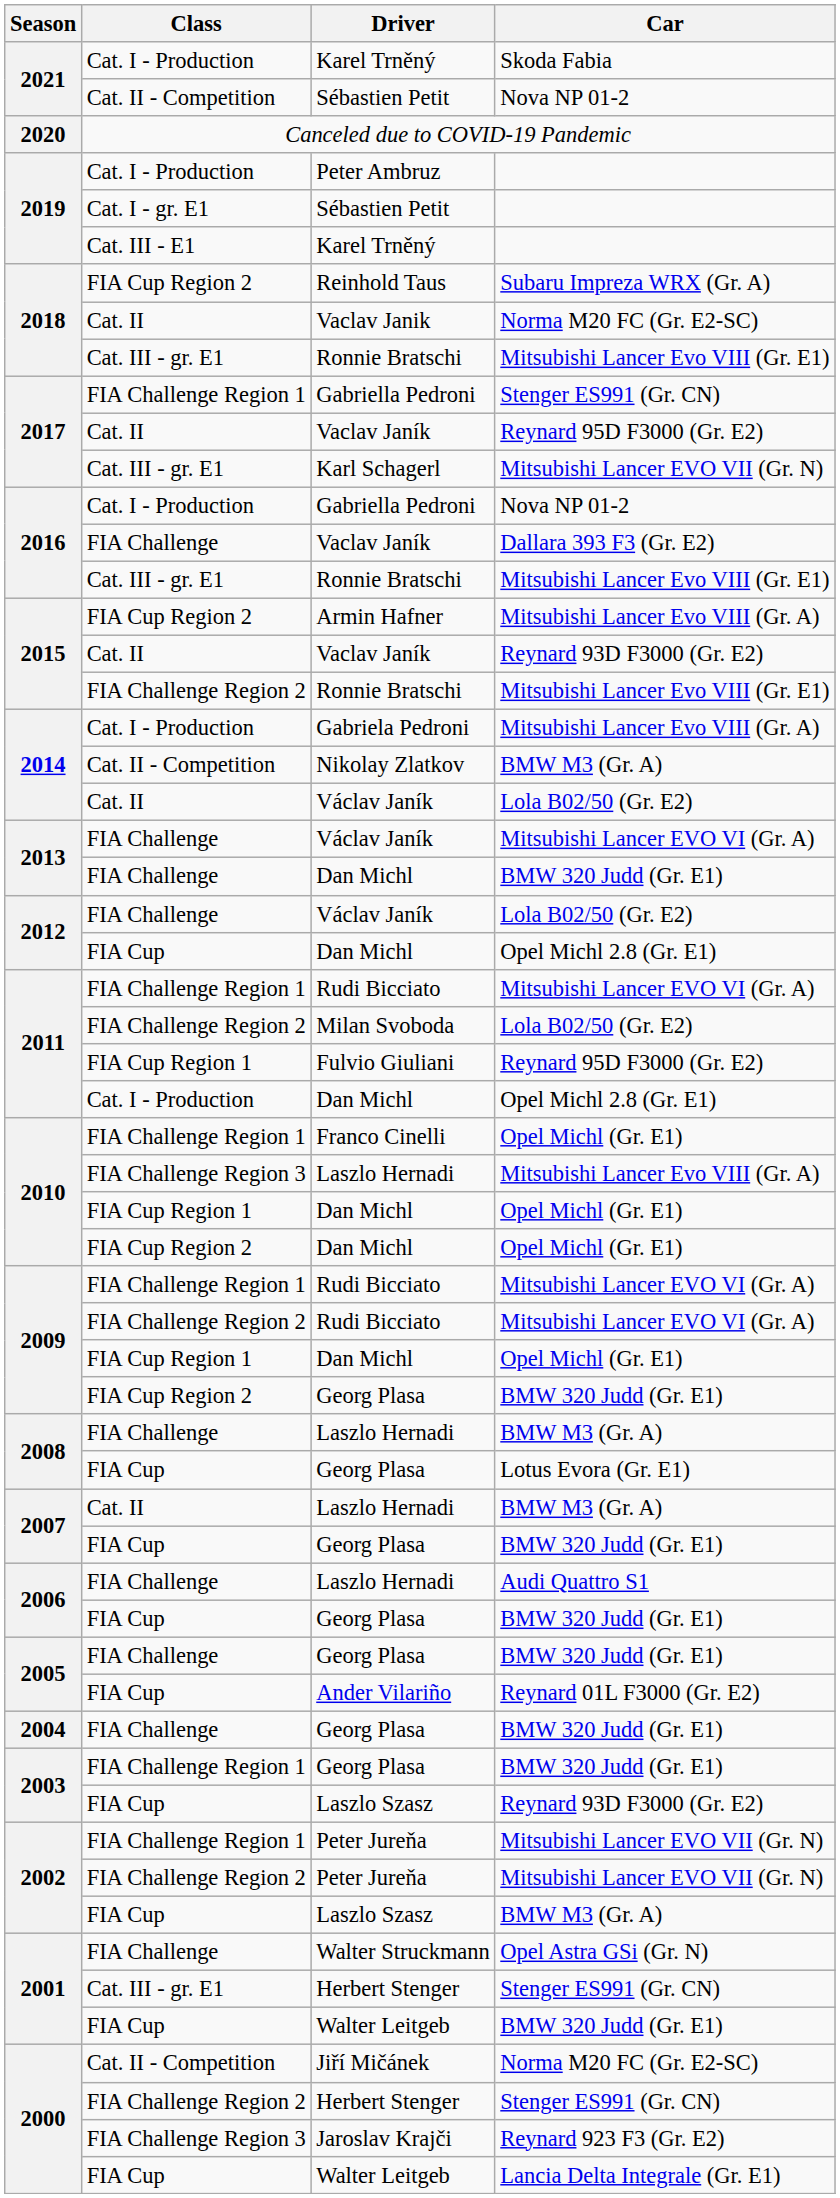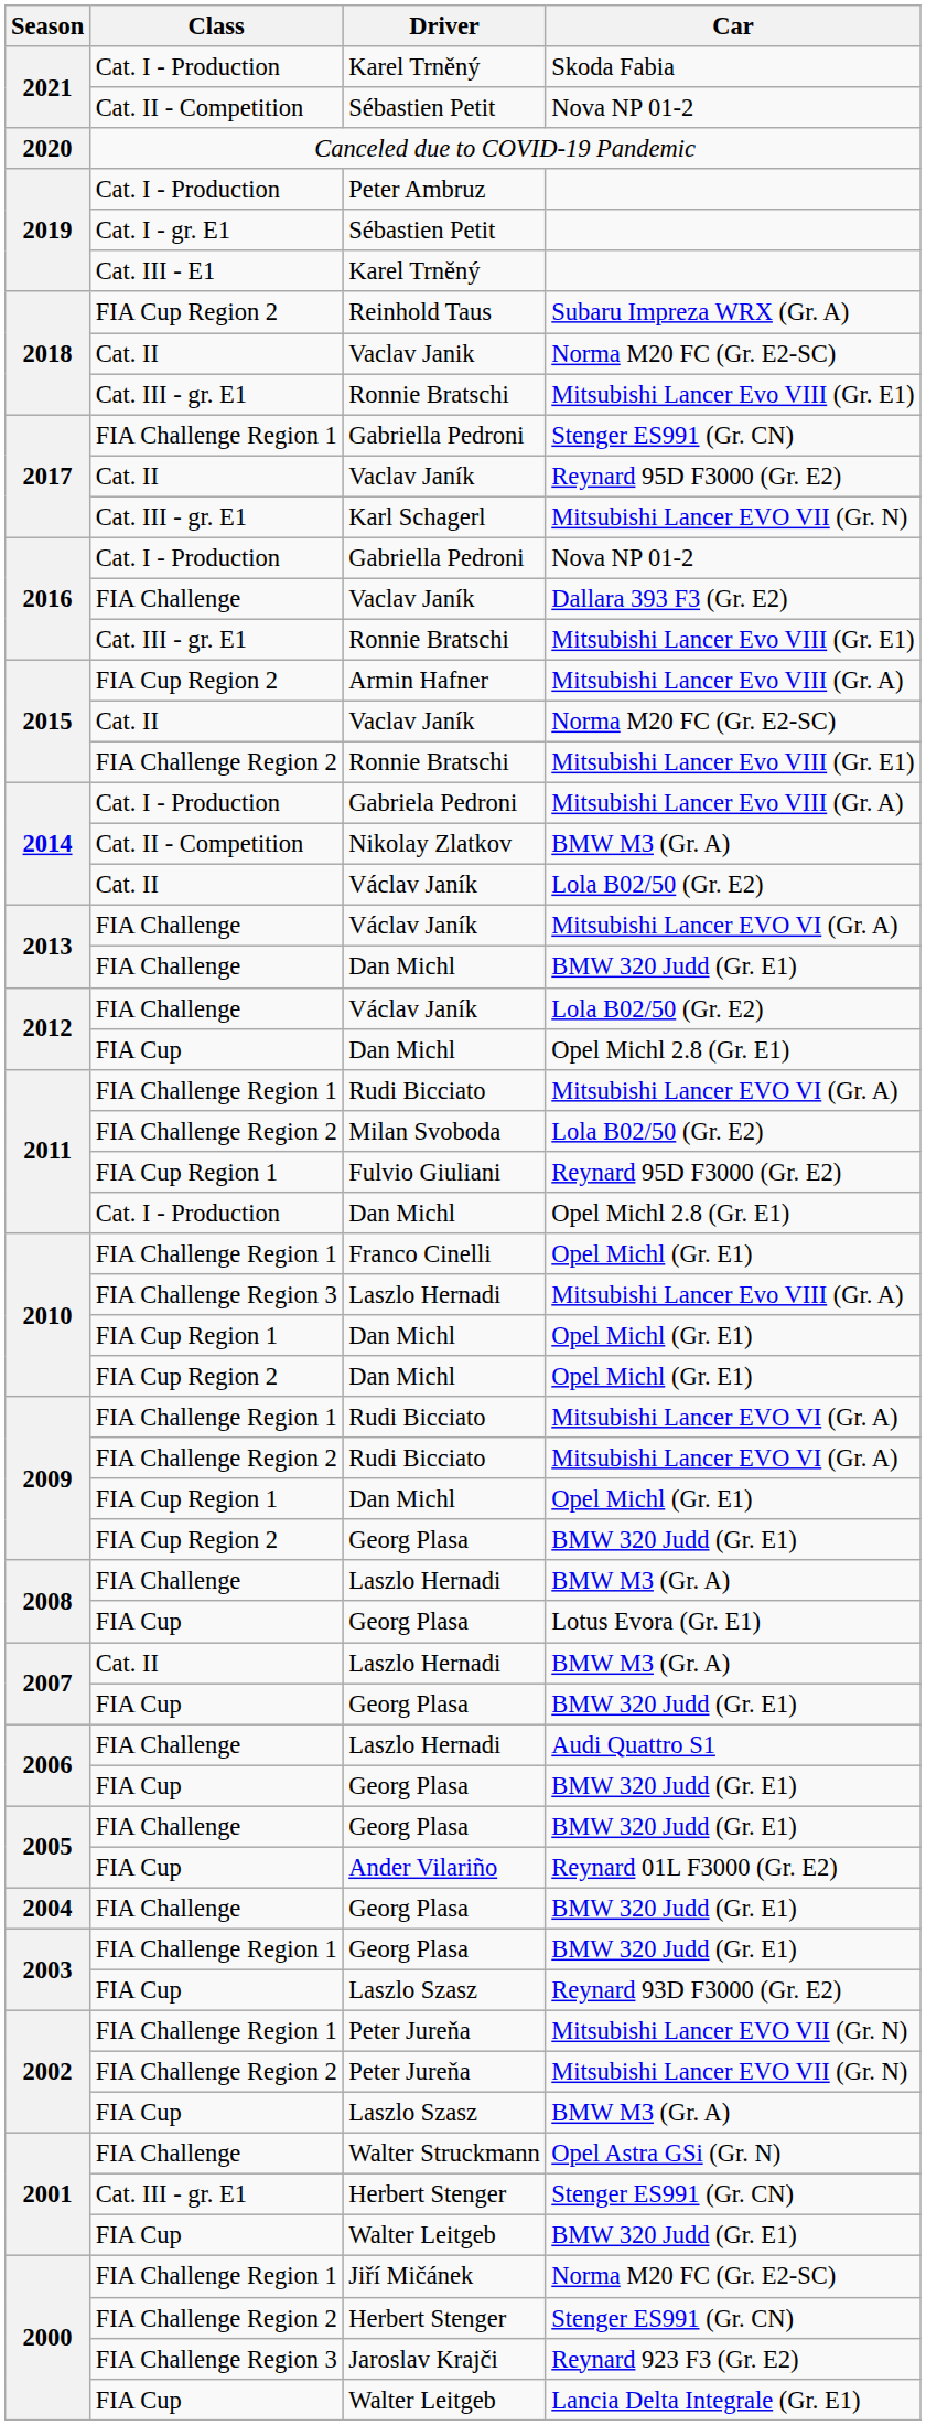 <table class="wikitable" style="font-size:95%">
 <tr>
 <th>Season</th>
 <th>Class</th>
 <th>Driver</th>
 <th>Car</th>
 </tr>
 <tr>
 <th rowspan="2">2021</th>
 <td>Cat. I - Production</td>
 <td> Karel Trněný</td>
 <td>Skoda Fabia</td>
 </tr>
 <tr>
 <td>Cat. II - Competition</td>
 <td> Sébastien Petit</td>
 <td>Nova NP 01-2</td>
 </tr>
 <tr>
 <th>2020</th>
 <td colspan=3 align=center><em>Canceled due to COVID-19 Pandemic</em></td>
 </tr>
 <tr>
 <th rowspan="3">2019</th>
 <td>Cat. I - Production</td>
 <td> Peter Ambruz</td>
 <td></td>
 </tr>
 <tr>
 <td>Cat. I - gr. E1</td>
 <td> Sébastien Petit</td>
 <td></td>
 </tr>
 <tr>
 <td>Cat. III - E1</td>
 <td> Karel Trněný</td>
 <td></td>
 </tr>
 <tr>
 <th rowspan="3">2018</th>
 <td>FIA Cup Region 2</td>
 <td> Reinhold Taus</td>
 <td><a href='#'>Subaru Impreza WRX</a> (Gr. A)</td>
 </tr>
 <tr>
 <td>Cat. II</td>
 <td> Vaclav Janik</td>
 <td><a href='#'>Norma</a> M20 FC (Gr. E2-SC)</td>
 </tr>
 <tr>
 <td>Cat. III - gr. E1</td>
 <td> Ronnie Bratschi</td>
 <td><a href='#'>Mitsubishi Lancer Evo VIII</a> (Gr. E1)</td>
 </tr>
 <tr>
 <th rowspan="3">2017</th>
 <td>FIA Challenge Region 1</td>
 <td> Gabriella Pedroni</td>
 <td><a href='#'>Stenger ES991</a> (Gr. CN)</td>
 </tr>
 <tr>
 <td>Cat. II</td>
 <td> Vaclav Janík</td>
 <td><a href='#'>Reynard</a> 95D F3000 (Gr. E2)</td>
 </tr>
 <tr>
 <td>Cat. III - gr. E1</td>
 <td> Karl Schagerl</td>
 <td><a href='#'>Mitsubishi Lancer EVO VII</a> (Gr. N)</td>
 </tr>
 <tr>
 <th rowspan="3">2016</th>
 <td>Cat. I - Production</td>
 <td> Gabriella Pedroni</td>
 <td>Nova NP 01-2</td>
 </tr>
 <tr>
 <td>FIA Challenge</td>
 <td> Vaclav Janík</td>
 <td><a href='#'>Dallara 393 F3</a> (Gr. E2)</td>
 </tr>
 <tr>
 <td>Cat. III - gr. E1</td>
 <td> Ronnie Bratschi</td>
 <td><a href='#'>Mitsubishi Lancer Evo VIII</a> (Gr. E1)</td>
 </tr>
 <tr>
 <th rowspan="3">2015</th>
 <td>FIA Cup Region 2</td>
 <td> Armin Hafner</td>
 <td><a href='#'>Mitsubishi Lancer Evo VIII</a> (Gr. A)</td>
 </tr>
 <tr>
 <td>Cat. II</td>
 <td> Vaclav Janík</td>
-<td><a href='#'>Reynard</a> 93D F3000 (Gr. E2)</td>
+<td><a href='#'>Norma</a> M20 FC (Gr. E2-SC)</td>
 </tr>
 <tr>
 <td>FIA Challenge Region 2</td>
 <td> Ronnie Bratschi</td>
 <td><a href='#'>Mitsubishi Lancer Evo VIII</a> (Gr. E1)</td>
 </tr>
 <tr>
 <th rowspan=3><a href='#'>2014</a></th>
 <td>Cat. I - Production</td>
 <td> Gabriela Pedroni</td>
 <td><a href='#'>Mitsubishi Lancer Evo VIII</a> (Gr. A)</td>
 </tr>
 <tr>
 <td>Cat. II - Competition</td>
 <td> Nikolay Zlatkov</td>
 <td><a href='#'>BMW M3</a> (Gr. A)</td>
 </tr>
 <tr>
 <td>Cat. II</td>
 <td> Václav Janík</td>
 <td><a href='#'>Lola B02/50</a> (Gr. E2)</td>
 </tr>
 <tr>
 <th rowspan="2">2013</th>
 <td>FIA Challenge</td>
 <td> Václav Janík</td>
 <td><a href='#'>Mitsubishi Lancer EVO VI</a> (Gr. A)</td>
 </tr>
 <tr>
 <td>FIA Challenge</td>
 <td> Dan Michl</td>
 <td><a href='#'>BMW 320 Judd</a> (Gr. E1)</td>
 </tr>
 <tr>
 <th rowspan="2">2012</th>
 <td>FIA Challenge</td>
 <td> Václav Janík</td>
 <td><a href='#'>Lola B02/50</a> (Gr. E2)</td>
 </tr>
 <tr>
 <td>FIA Cup</td>
 <td> Dan Michl</td>
 <td>Opel Michl 2.8 (Gr. E1)</td>
 </tr>
 <tr>
 <th rowspan="4">2011</th>
 <td>FIA Challenge Region 1</td>
 <td> Rudi Bicciato</td>
 <td><a href='#'>Mitsubishi Lancer EVO VI</a> (Gr. A)</td>
 </tr>
 <tr>
 <td>FIA Challenge Region 2</td>
 <td> Milan Svoboda</td>
 <td><a href='#'>Lola B02/50</a> (Gr. E2)</td>
 </tr>
 <tr>
 <td>FIA Cup Region 1</td>
 <td> Fulvio Giuliani</td>
 <td><a href='#'>Reynard</a> 95D F3000 (Gr. E2)</td>
 </tr>
 <tr>
 <td>Cat. I - Production</td>
 <td> Dan Michl</td>
 <td>Opel Michl 2.8 (Gr. E1)</td>
 </tr>
 <tr>
 <th rowspan="4">2010</th>
 <td>FIA Challenge Region 1</td>
 <td> Franco Cinelli</td>
 <td><a href='#'>Opel Michl</a> (Gr. E1)</td>
 </tr>
 <tr>
 <td>FIA Challenge Region 3</td>
 <td> Laszlo Hernadi</td>
 <td><a href='#'>Mitsubishi Lancer Evo VIII</a> (Gr. A)</td>
 </tr>
 <tr>
 <td>FIA Cup Region 1</td>
 <td> Dan Michl</td>
 <td><a href='#'>Opel Michl</a> (Gr. E1)</td>
 </tr>
 <tr>
 <td>FIA Cup Region 2</td>
 <td> Dan Michl</td>
 <td><a href='#'>Opel Michl</a> (Gr. E1)</td>
 </tr>
 <tr>
 <th rowspan="4">2009</th>
 <td>FIA Challenge Region 1</td>
 <td> Rudi Bicciato</td>
 <td><a href='#'>Mitsubishi Lancer EVO VI</a> (Gr. A)</td>
 </tr>
 <tr>
 <td>FIA Challenge Region 2</td>
 <td> Rudi Bicciato</td>
 <td><a href='#'>Mitsubishi Lancer EVO VI</a> (Gr. A)</td>
 </tr>
 <tr>
 <td>FIA Cup Region 1</td>
 <td> Dan Michl</td>
 <td><a href='#'>Opel Michl</a> (Gr. E1)</td>
 </tr>
 <tr>
 <td>FIA Cup Region 2</td>
 <td> Georg Plasa</td>
 <td><a href='#'>BMW 320 Judd</a> (Gr. E1)</td>
 </tr>
 <tr>
 <th rowspan="2">2008</th>
 <td>FIA Challenge</td>
 <td> Laszlo Hernadi</td>
 <td><a href='#'>BMW M3</a> (Gr. A)</td>
 </tr>
 <tr>
 <td>FIA Cup</td>
 <td> Georg Plasa</td>
 <td>Lotus Evora (Gr. E1)</td>
 </tr>
 <tr>
 <th rowspan="2">2007</th>
 <td>Cat. II</td>
 <td> Laszlo Hernadi</td>
 <td><a href='#'>BMW M3</a> (Gr. A)</td>
 </tr>
 <tr>
 <td>FIA Cup</td>
 <td> Georg Plasa</td>
 <td><a href='#'>BMW 320 Judd</a> (Gr. E1)</td>
 </tr>
 <tr>
 <th rowspan="2">2006</th>
 <td>FIA Challenge</td>
 <td> Laszlo Hernadi</td>
 <td><a href='#'>Audi Quattro S1</a></td>
 </tr>
 <tr>
 <td>FIA Cup</td>
 <td> Georg Plasa</td>
 <td><a href='#'>BMW 320 Judd</a> (Gr. E1)</td>
 </tr>
 <tr>
 <th rowspan="2">2005</th>
 <td>FIA Challenge</td>
 <td> Georg Plasa</td>
 <td><a href='#'>BMW 320 Judd</a> (Gr. E1)</td>
 </tr>
 <tr>
 <td>FIA Cup</td>
 <td> <a href='#'>Ander Vilariño</a></td>
 <td><a href='#'>Reynard</a> 01L F3000 (Gr. E2)</td>
 </tr>
 <tr>
 <th rowspan="1">2004</th>
 <td>FIA Challenge</td>
 <td> Georg Plasa</td>
 <td><a href='#'>BMW 320 Judd</a> (Gr. E1)</td>
 </tr>
 <tr>
 <th rowspan="2">2003</th>
 <td>FIA Challenge Region 1</td>
 <td> Georg Plasa</td>
 <td><a href='#'>BMW 320 Judd</a> (Gr. E1)</td>
 </tr>
 <tr>
 <td>FIA Cup</td>
 <td> Laszlo Szasz</td>
 <td><a href='#'>Reynard</a> 93D F3000 (Gr. E2)</td>
 </tr>
 <tr>
 <th rowspan="3">2002</th>
 <td>FIA Challenge Region 1</td>
 <td> Peter Jureňa</td>
 <td><a href='#'>Mitsubishi Lancer EVO VII</a> (Gr. N)</td>
 </tr>
 <tr>
 <td>FIA Challenge Region 2</td>
 <td> Peter Jureňa</td>
 <td><a href='#'>Mitsubishi Lancer EVO VII</a> (Gr. N)</td>
 </tr>
 <tr>
 <td>FIA Cup</td>
 <td> Laszlo Szasz</td>
 <td><a href='#'>BMW M3</a> (Gr. A)</td>
 </tr>
 <tr>
 <th rowspan="3">2001</th>
 <td>FIA Challenge</td>
 <td> Walter Struckmann</td>
 <td><a href='#'>Opel Astra GSi</a> (Gr. N)</td>
 </tr>
 <tr>
 <td>Cat. III - gr. E1</td>
 <td> Herbert Stenger</td>
 <td><a href='#'>Stenger ES991</a> (Gr. CN)</td>
 </tr>
 <tr>
 <td>FIA Cup</td>
 <td> Walter Leitgeb</td>
 <td><a href='#'>BMW 320 Judd</a> (Gr. E1)</td>
 </tr>
 <tr>
 <th rowspan="4">2000</th>
-<td>Cat. II - Competition</td>
+<td>FIA Challenge Region 1</td>
 <td> Jiří Mičánek</td>
 <td><a href='#'>Norma</a> M20 FC (Gr. E2-SC)</td>
 </tr>
 <tr>
 <td>FIA Challenge Region 2</td>
 <td> Herbert Stenger</td>
 <td><a href='#'>Stenger ES991</a> (Gr. CN)</td>
 </tr>
 <tr>
 <td>FIA Challenge Region 3</td>
 <td> Jaroslav Krajči</td>
 <td><a href='#'>Reynard</a> 923 F3 (Gr. E2)</td>
 </tr>
 <tr>
 <td>FIA Cup</td>
 <td> Walter Leitgeb</td>
 <td><a href='#'>Lancia Delta Integrale</a> (Gr. E1)</td>
 </tr>
 <tr>
 </tr>
 </table>
